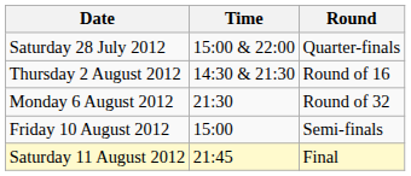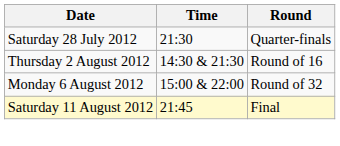 <table class="wikitable">
 <tr>
 <th>Date</th>
 <th>Time</th>
 <th>Round</th>
 </tr>
 <tr>
 <td>Saturday 28 July 2012</td>
-<td>15:00 & 22:00</td>
+<td>21:30</td>
 <td>Quarter-finals</td>
 </tr>
 <tr>
 <td>Thursday 2 August 2012</td>
 <td>14:30 & 21:30</td>
 <td>Round of 16</td>
 </tr>
 <tr>
 <td>Monday 6 August 2012</td>
-<td>21:30</td>
+<td>15:00 & 22:00</td>
 <td>Round of 32</td>
-</tr>
-<tr>
-<td>Friday 10 August 2012</td>
-<td>15:00</td>
-<td>Semi-finals</td>
 </tr>
 <tr>
 <td style=background:lemonchiffon>Saturday 11 August 2012</td>
 <td style=background:lemonchiffon>21:45</td>
 <td style=background:lemonchiffon>Final</td>
 </tr>
 </table>
